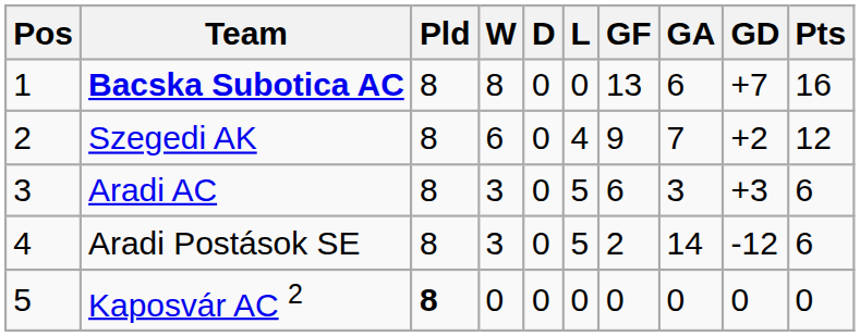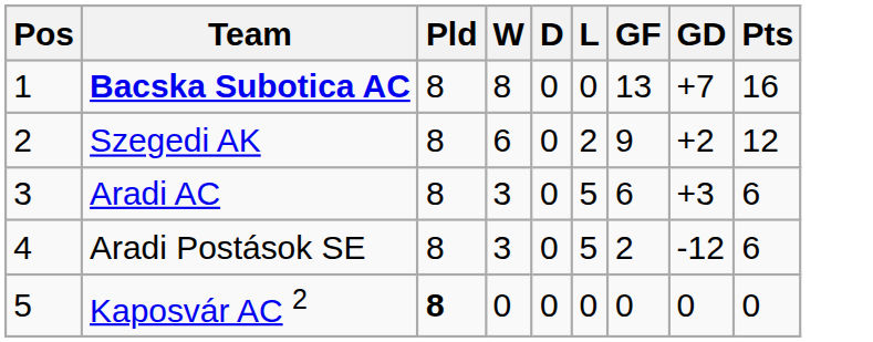 <table class="wikitable sortable" style=" font-size: 87%;">
 <tr>
 <th>Pos</th>
 <th>Team</th>
 <th>Pld</th>
 <th>W</th>
 <th>D</th>
 <th>L</th>
 <th>GF</th>
-<th>GA</th>
 <th>GD</th>
 <th>Pts</th>
 </tr>
 <tr>
 <td>1</td>
 <td><strong><a href='#'>Bacska Subotica AC</a></strong></td>
 <td>8</td>
 <td>8</td>
 <td>0</td>
 <td>0</td>
 <td>13</td>
-<td>6</td>
 <td>+7</td>
 <td>16</td>
 </tr>
 <tr>
 <td>2</td>
 <td><a href='#'>Szegedi AK</a></td>
 <td>8</td>
 <td>6</td>
 <td>0</td>
-<td>4</td>
+<td>2</td>
 <td>9</td>
-<td>7</td>
 <td>+2</td>
 <td>12</td>
 </tr>
 <tr>
 <td>3</td>
 <td><a href='#'>Aradi AC</a></td>
 <td>8</td>
 <td>3</td>
 <td>0</td>
 <td>5</td>
 <td>6</td>
-<td>3</td>
 <td>+3</td>
 <td>6</td>
 </tr>
 <tr>
 <td>4</td>
 <td>Aradi Postások SE</td>
 <td>8</td>
 <td>3</td>
 <td>0</td>
 <td>5</td>
 <td>2</td>
-<td>14</td>
 <td>-12</td>
 <td>6</td>
 </tr>
 <tr>
 <td>5</td>
 <td><a href='#'>Kaposvár AC</a> <sup>2</sup></td>
 <td><strong>8</strong></td>
 <td>0</td>
 <td>0</td>
 <td>0</td>
 <td>0</td>
 <td>0</td>
 <td>0</td>
-<td>0</td>
 </tr>
 </table>
